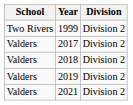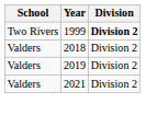 <table class="wikitable">
 <tr>
 <th>School</th>
 <th>Year</th>
 <th>Division</th>
 </tr>
 <tr>
 <td>Two Rivers</td>
 <td>1999</td>
-<td>Division 2</td>
-</tr>
-<tr>
-<td>Valders</td>
-<td>2017</td>
-<td>Division 2</td>
+<td><strong>Division 2</strong></td>
 </tr>
 <tr>
 <td>Valders</td>
 <td>2018</td>
 <td>Division 2</td>
 </tr>
 <tr>
 <td>Valders</td>
 <td>2019</td>
 <td>Division 2</td>
 </tr>
 <tr>
 <td>Valders</td>
 <td>2021</td>
 <td>Division 2</td>
 </tr>
 </table>
